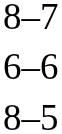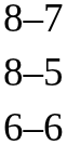 <table style="text-align:center">
 <tr>
 <th width=200></th>
 <th width=100></th>
 <th width=200></th>
 </tr>
 <tr>
 <td align=right><strong></strong></td>
 <td>8–7</td>
 <td align=left></td>
 </tr>
 <tr>
 <td align=right><strong></strong></td>
+<td>8–5</td>
+<td align=left></td>
+</tr>
+<tr>
+<td align=right><strong></strong></td>
 <td>6–6</td>
 <td align=left><strong></strong></td>
 </tr>
-<tr>
-<td align=right><strong></strong></td>
-<td>8–5</td>
-<td align=left></td>
-</tr>
 </table>
